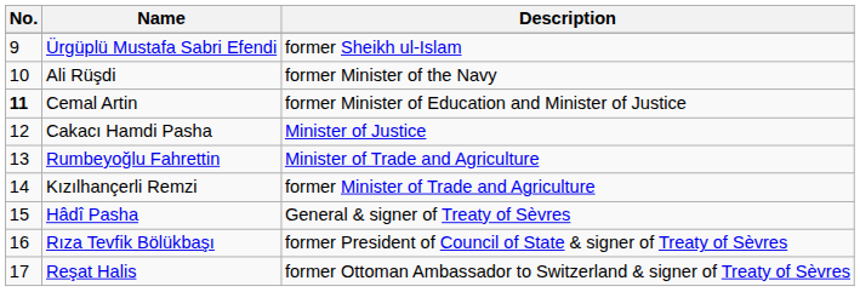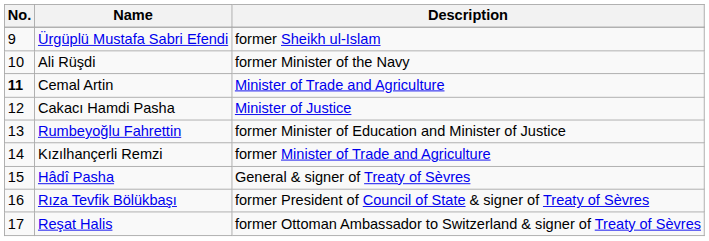 <table class="wikitable">
 <tr>
 <th>No.</th>
 <th>Name</th>
 <th>Description</th>
 </tr>
 <tr>
 </tr>
 <tr>
 <td>9</td>
 <td><a href='#'>Ürgüplü Mustafa Sabri Efendi</a></td>
 <td>former <a href='#'>Sheikh ul-Islam</a></td>
 </tr>
 <tr>
 <td>10</td>
 <td>Ali Rüşdi</td>
 <td>former Minister of the Navy</td>
 </tr>
 <tr>
 <td><strong>11</strong></td>
 <td>Cemal Artin</td>
-<td>former Minister of Education and Minister of Justice</td>
+<td><a href='#'>Minister of Trade and Agriculture</a></td>
 </tr>
 <tr>
 <td>12</td>
 <td>Cakacı Hamdi Pasha</td>
 <td><a href='#'>Minister of Justice</a></td>
 </tr>
 <tr>
 <td>13</td>
 <td><a href='#'>Rumbeyoğlu Fahrettin</a></td>
-<td><a href='#'>Minister of Trade and Agriculture</a></td>
+<td>former Minister of Education and Minister of Justice</td>
 </tr>
 <tr>
 <td>14</td>
 <td>Kızılhançerli Remzi</td>
 <td>former <a href='#'>Minister of Trade and Agriculture</a></td>
 </tr>
 <tr>
 <td>15</td>
 <td><a href='#'>Hâdî Pasha</a></td>
 <td>General & signer of <a href='#'>Treaty of Sèvres</a></td>
 </tr>
 <tr>
 <td>16</td>
 <td><a href='#'>Rıza Tevfik Bölükbaşı</a></td>
 <td>former President of <a href='#'>Council of State</a> & signer of <a href='#'>Treaty of Sèvres</a></td>
 </tr>
 <tr>
 <td>17</td>
 <td><a href='#'>Reşat Halis</a></td>
 <td>former Ottoman Ambassador to Switzerland & signer of <a href='#'>Treaty of Sèvres</a></td>
 </tr>
 </table>
